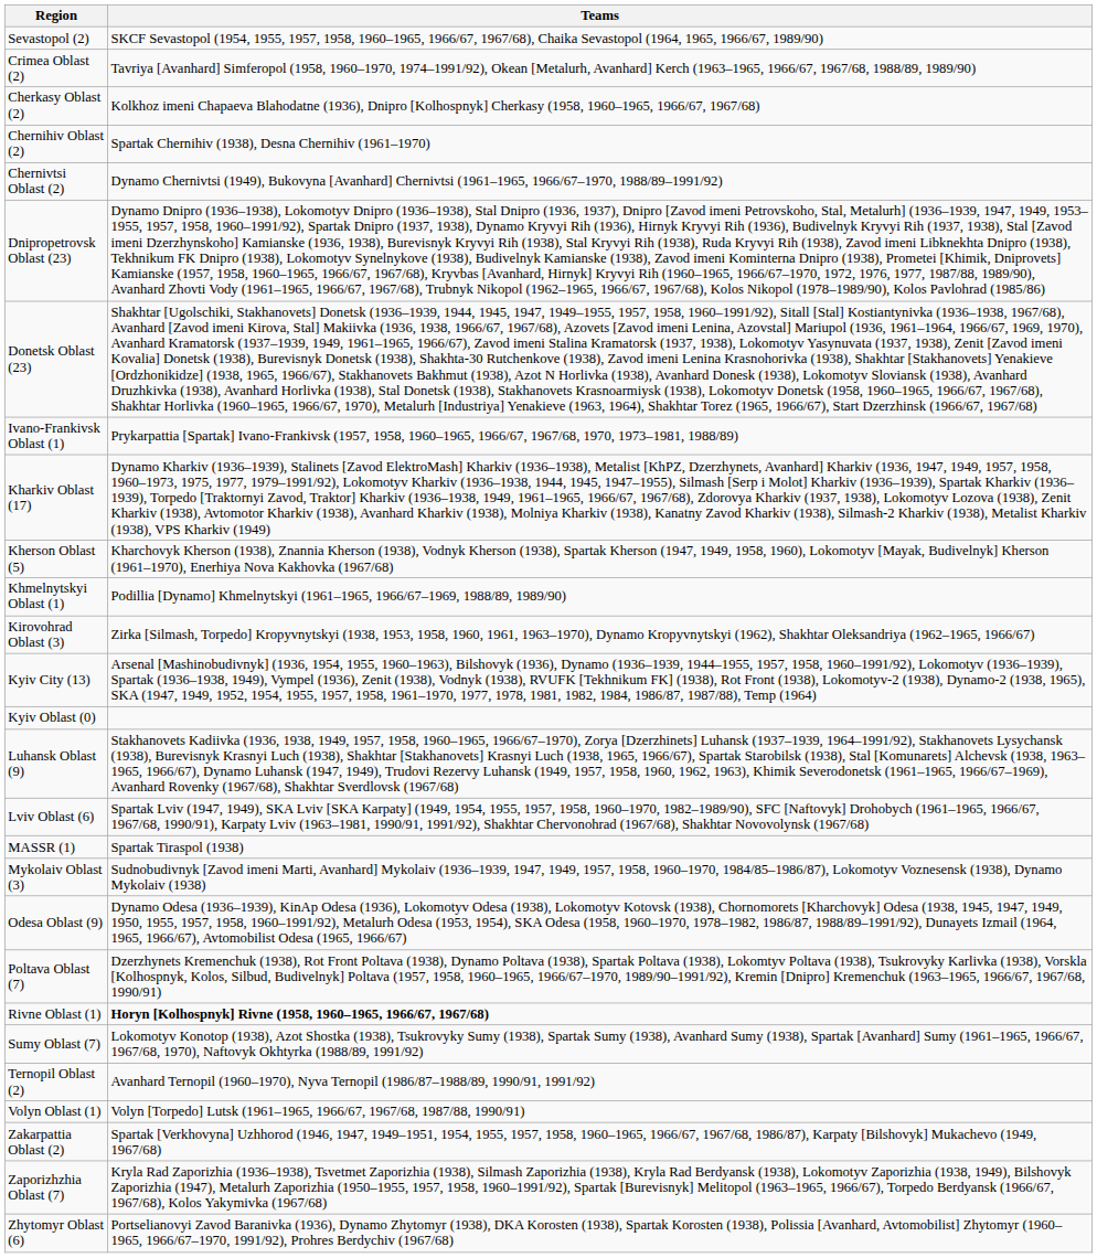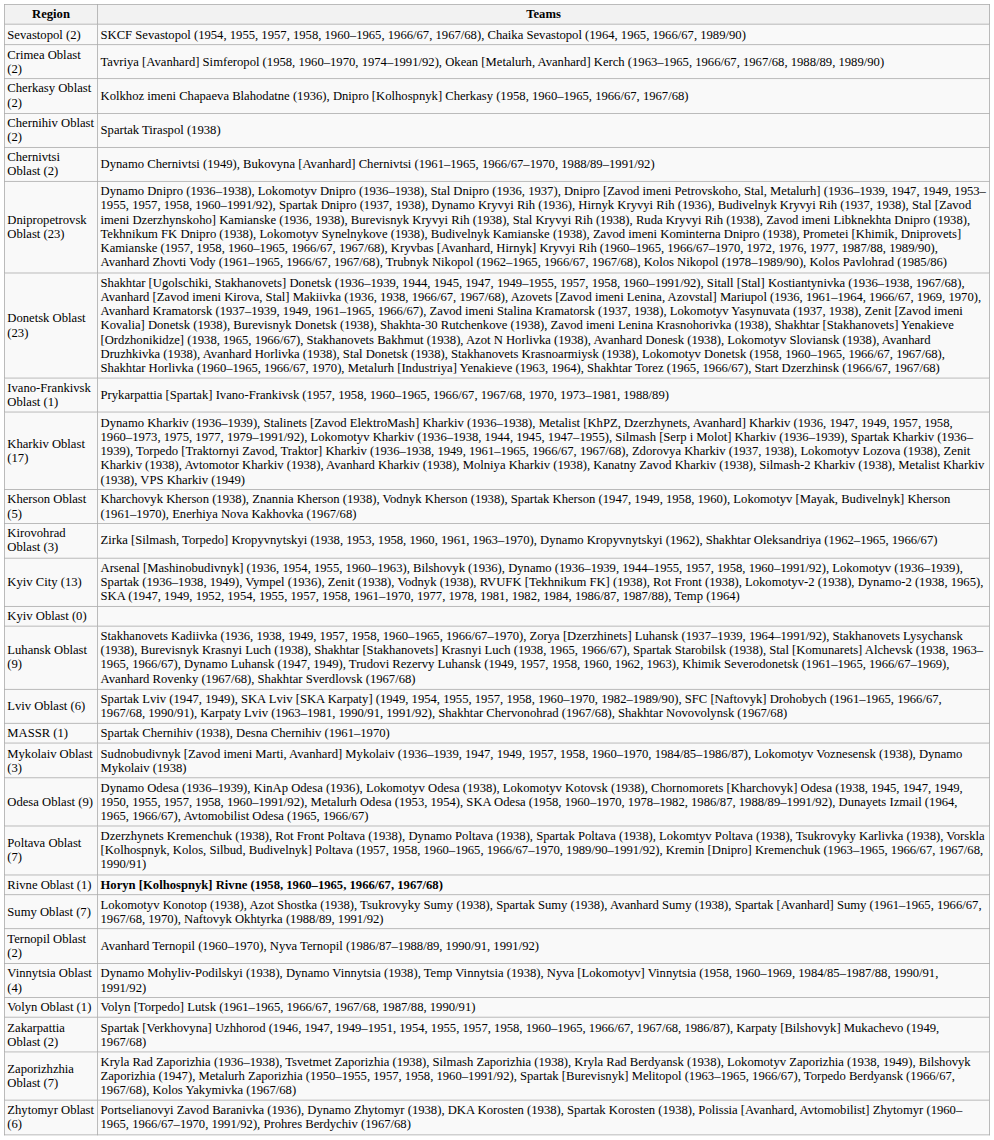 <table class="wikitable mw-collapsible mw-collapsed">
 <tr>
 <th>Region</th>
 <th>Teams</th>
 </tr>
 <tr>
 <td>Sevastopol (2)</td>
 <td>SKCF Sevastopol (1954, 1955, 1957, 1958, 1960–1965, 1966/67, 1967/68), Chaika Sevastopol (1964, 1965, 1966/67, 1989/90)</td>
 </tr>
 <tr>
 <td>Crimea Oblast (2)</td>
 <td>Tavriya [Avanhard] Simferopol (1958, 1960–1970, 1974–1991/92), Okean [Metalurh, Avanhard] Kerch (1963–1965, 1966/67, 1967/68, 1988/89, 1989/90)</td>
 </tr>
 <tr>
 <td>Cherkasy Oblast (2)</td>
 <td>Kolkhoz imeni Chapaeva Blahodatne (1936), Dnipro [Kolhospnyk] Cherkasy (1958, 1960–1965, 1966/67, 1967/68)</td>
 </tr>
 <tr>
 <td>Chernihiv Oblast (2)</td>
-<td>Spartak Chernihiv (1938), Desna Chernihiv (1961–1970)</td>
+<td>Spartak Tiraspol (1938)</td>
 </tr>
 <tr>
 <td>Chernivtsi Oblast (2)</td>
 <td>Dynamo Chernivtsi (1949), Bukovyna [Avanhard] Chernivtsi (1961–1965, 1966/67–1970, 1988/89–1991/92)</td>
 </tr>
 <tr>
 <td>Dnipropetrovsk Oblast (23)</td>
 <td>Dynamo Dnipro (1936–1938), Lokomotyv Dnipro (1936–1938), Stal Dnipro (1936, 1937), Dnipro [Zavod imeni Petrovskoho, Stal, Metalurh] (1936–1939, 1947, 1949, 1953–1955, 1957, 1958, 1960–1991/92), Spartak Dnipro (1937, 1938), Dynamo Kryvyi Rih (1936), Hirnyk Kryvyi Rih (1936), Budivelnyk Kryvyi Rih (1937, 1938), Stal [Zavod imeni Dzerzhynskoho] Kamianske (1936, 1938), Burevisnyk Kryvyi Rih (1938), Stal Kryvyi Rih (1938), Ruda Kryvyi Rih (1938), Zavod imeni Libknekhta Dnipro (1938), Tekhnikum FK Dnipro (1938), Lokomotyv Synelnykove (1938), Budivelnyk Kamianske (1938), Zavod imeni Kominterna Dnipro (1938), Prometei [Khimik, Dniprovets] Kamianske (1957, 1958, 1960–1965, 1966/67, 1967/68), Kryvbas [Avanhard, Hirnyk] Kryvyi Rih (1960–1965, 1966/67–1970, 1972, 1976, 1977, 1987/88, 1989/90), Avanhard Zhovti Vody (1961–1965, 1966/67, 1967/68), Trubnyk Nikopol (1962–1965, 1966/67, 1967/68), Kolos Nikopol (1978–1989/90), Kolos Pavlohrad (1985/86)</td>
 </tr>
 <tr>
 <td>Donetsk Oblast (23)</td>
 <td>Shakhtar [Ugolschiki, Stakhanovets] Donetsk (1936–1939, 1944, 1945, 1947, 1949–1955, 1957, 1958, 1960–1991/92), Sitall [Stal] Kostiantynivka (1936–1938, 1967/68), Avanhard [Zavod imeni Kirova, Stal] Makiivka (1936, 1938, 1966/67, 1967/68), Azovets [Zavod imeni Lenina, Azovstal] Mariupol (1936, 1961–1964, 1966/67, 1969, 1970), Avanhard Kramatorsk (1937–1939, 1949, 1961–1965, 1966/67), Zavod imeni Stalina Kramatorsk (1937, 1938), Lokomotyv Yasynuvata (1937, 1938), Zenit [Zavod imeni Kovalia] Donetsk (1938), Burevisnyk Donetsk (1938), Shakhta-30 Rutchenkove (1938), Zavod imeni Lenina Krasnohorivka (1938), Shakhtar [Stakhanovets] Yenakieve [Ordzhonikidze] (1938, 1965, 1966/67), Stakhanovets Bakhmut (1938), Azot N Horlivka (1938), Avanhard Donesk (1938), Lokomotyv Sloviansk (1938), Avanhard Druzhkivka (1938), Avanhard Horlivka (1938), Stal Donetsk (1938), Stakhanovets Krasnoarmiysk (1938), Lokomotyv Donetsk (1958, 1960–1965, 1966/67, 1967/68), Shakhtar Horlivka (1960–1965, 1966/67, 1970), Metalurh [Industriya] Yenakieve (1963, 1964), Shakhtar Torez (1965, 1966/67), Start Dzerzhinsk (1966/67, 1967/68)</td>
 </tr>
 <tr>
 <td>Ivano-Frankivsk Oblast (1)</td>
 <td>Prykarpattia [Spartak] Ivano-Frankivsk (1957, 1958, 1960–1965, 1966/67, 1967/68, 1970, 1973–1981, 1988/89)</td>
 </tr>
 <tr>
 <td>Kharkiv Oblast (17)</td>
 <td>Dynamo Kharkiv (1936–1939), Stalinets [Zavod ElektroMash] Kharkiv (1936–1938), Metalist [KhPZ, Dzerzhynets, Avanhard] Kharkiv (1936, 1947, 1949, 1957, 1958, 1960–1973, 1975, 1977, 1979–1991/92), Lokomotyv Kharkiv (1936–1938, 1944, 1945, 1947–1955), Silmash [Serp i Molot] Kharkiv (1936–1939), Spartak Kharkiv (1936–1939), Torpedo [Traktornyi Zavod, Traktor] Kharkiv (1936–1938, 1949, 1961–1965, 1966/67, 1967/68), Zdorovya Kharkiv (1937, 1938), Lokomotyv Lozova (1938), Zenit Kharkiv (1938), Avtomotor Kharkiv (1938), Avanhard Kharkiv (1938), Molniya Kharkiv (1938), Kanatny Zavod Kharkiv (1938), Silmash-2 Kharkiv (1938), Metalist Kharkiv (1938), VPS Kharkiv (1949)</td>
 </tr>
 <tr>
 <td>Kherson Oblast (5)</td>
 <td>Kharchovyk Kherson (1938), Znannia Kherson (1938), Vodnyk Kherson (1938), Spartak Kherson (1947, 1949, 1958, 1960), Lokomotyv [Mayak, Budivelnyk] Kherson (1961–1970), Enerhiya Nova Kakhovka (1967/68)</td>
 </tr>
 <tr>
-<td>Khmelnytskyi Oblast (1)</td>
-<td>Podillia [Dynamo] Khmelnytskyi (1961–1965, 1966/67–1969, 1988/89, 1989/90)</td>
-</tr>
-<tr>
 <td>Kirovohrad Oblast (3)</td>
 <td>Zirka [Silmash, Torpedo] Kropyvnytskyi (1938, 1953, 1958, 1960, 1961, 1963–1970), Dynamo Kropyvnytskyi (1962), Shakhtar Oleksandriya (1962–1965, 1966/67)</td>
 </tr>
 <tr>
 <td>Kyiv City (13)</td>
 <td>Arsenal [Mashinobudivnyk] (1936, 1954, 1955, 1960–1963), Bilshovyk (1936), Dynamo (1936–1939, 1944–1955, 1957, 1958, 1960–1991/92), Lokomotyv (1936–1939), Spartak (1936–1938, 1949), Vympel (1936), Zenit (1938), Vodnyk (1938), RVUFK [Tekhnikum FK] (1938), Rot Front (1938), Lokomotyv-2 (1938), Dynamo-2 (1938, 1965), SKA (1947, 1949, 1952, 1954, 1955, 1957, 1958, 1961–1970, 1977, 1978, 1981, 1982, 1984, 1986/87, 1987/88), Temp (1964)</td>
 </tr>
 <tr>
 <td>Kyiv Oblast (0)</td>
 <td></td>
 </tr>
 <tr>
 <td>Luhansk Oblast (9)</td>
 <td>Stakhanovets Kadiivka (1936, 1938, 1949, 1957, 1958, 1960–1965, 1966/67–1970), Zorya [Dzerzhinets] Luhansk (1937–1939, 1964–1991/92), Stakhanovets Lysychansk (1938), Burevisnyk Krasnyi Luch (1938), Shakhtar [Stakhanovets] Krasnyi Luch (1938, 1965, 1966/67), Spartak Starobilsk (1938), Stal [Komunarets] Alchevsk (1938, 1963–1965, 1966/67), Dynamo Luhansk (1947, 1949), Trudovi Rezervy Luhansk (1949, 1957, 1958, 1960, 1962, 1963), Khimik Severodonetsk (1961–1965, 1966/67–1969), Avanhard Rovenky (1967/68), Shakhtar Sverdlovsk (1967/68)</td>
 </tr>
 <tr>
 <td>Lviv Oblast (6)</td>
 <td>Spartak Lviv (1947, 1949), SKA Lviv [SKA Karpaty] (1949, 1954, 1955, 1957, 1958, 1960–1970, 1982–1989/90), SFC [Naftovyk] Drohobych (1961–1965, 1966/67, 1967/68, 1990/91), Karpaty Lviv (1963–1981, 1990/91, 1991/92), Shakhtar Chervonohrad (1967/68), Shakhtar Novovolynsk (1967/68)</td>
 </tr>
 <tr>
 <td>MASSR (1)</td>
-<td>Spartak Tiraspol (1938)</td>
+<td>Spartak Chernihiv (1938), Desna Chernihiv (1961–1970)</td>
 </tr>
 <tr>
 <td>Mykolaiv Oblast (3)</td>
 <td>Sudnobudivnyk [Zavod imeni Marti, Avanhard] Mykolaiv (1936–1939, 1947, 1949, 1957, 1958, 1960–1970, 1984/85–1986/87), Lokomotyv Voznesensk (1938), Dynamo Mykolaiv (1938)</td>
 </tr>
 <tr>
 <td>Odesa Oblast (9)</td>
 <td>Dynamo Odesa (1936–1939), KinAp Odesa (1936), Lokomotyv Odesa (1938), Lokomotyv Kotovsk (1938), Chornomorets [Kharchovyk] Odesa (1938, 1945, 1947, 1949, 1950, 1955, 1957, 1958, 1960–1991/92), Metalurh Odesa (1953, 1954), SKA Odesa (1958, 1960–1970, 1978–1982, 1986/87, 1988/89–1991/92), Dunayets Izmail (1964, 1965, 1966/67), Avtomobilist Odesa (1965, 1966/67)</td>
 </tr>
 <tr>
 <td>Poltava Oblast (7)</td>
 <td>Dzerzhynets Kremenchuk (1938), Rot Front Poltava (1938), Dynamo Poltava (1938), Spartak Poltava (1938), Lokomtyv Poltava (1938), Tsukrovyky Karlivka (1938), Vorskla [Kolhospnyk, Kolos, Silbud, Budivelnyk] Poltava (1957, 1958, 1960–1965, 1966/67–1970, 1989/90–1991/92), Kremin [Dnipro] Kremenchuk (1963–1965, 1966/67, 1967/68, 1990/91)</td>
 </tr>
 <tr>
 <td>Rivne Oblast (1)</td>
 <td><strong>Horyn [Kolhospnyk] Rivne (1958, 1960–1965, 1966/67, 1967/68)</strong></td>
 </tr>
 <tr>
 <td>Sumy Oblast (7)</td>
 <td>Lokomotyv Konotop (1938), Azot Shostka (1938), Tsukrovyky Sumy (1938), Spartak Sumy (1938), Avanhard Sumy (1938), Spartak [Avanhard] Sumy (1961–1965, 1966/67, 1967/68, 1970), Naftovyk Okhtyrka (1988/89, 1991/92)</td>
 </tr>
 <tr>
 <td>Ternopil Oblast (2)</td>
 <td>Avanhard Ternopil (1960–1970), Nyva Ternopil (1986/87–1988/89, 1990/91, 1991/92)</td>
 </tr>
 <tr>
+<td>Vinnytsia Oblast (4)</td>
+<td>Dynamo Mohyliv-Podilskyi (1938), Dynamo Vinnytsia (1938), Temp Vinnytsia (1938), Nyva [Lokomotyv] Vinnytsia (1958, 1960–1969, 1984/85–1987/88, 1990/91, 1991/92)</td>
+</tr>
+<tr>
 <td>Volyn Oblast (1)</td>
 <td>Volyn [Torpedo] Lutsk (1961–1965, 1966/67, 1967/68, 1987/88, 1990/91)</td>
 </tr>
 <tr>
 <td>Zakarpattia Oblast (2)</td>
 <td>Spartak [Verkhovyna] Uzhhorod (1946, 1947, 1949–1951, 1954, 1955, 1957, 1958, 1960–1965, 1966/67, 1967/68, 1986/87), Karpaty [Bilshovyk] Mukachevo (1949, 1967/68)</td>
 </tr>
 <tr>
 <td>Zaporizhzhia Oblast (7)</td>
 <td>Kryla Rad Zaporizhia (1936–1938), Tsvetmet Zaporizhia (1938), Silmash Zaporizhia (1938), Kryla Rad Berdyansk (1938), Lokomotyv Zaporizhia (1938, 1949), Bilshovyk Zaporizhia (1947), Metalurh Zaporizhia (1950–1955, 1957, 1958, 1960–1991/92), Spartak [Burevisnyk] Melitopol (1963–1965, 1966/67), Torpedo Berdyansk (1966/67, 1967/68), Kolos Yakymivka (1967/68)</td>
 </tr>
 <tr>
 <td>Zhytomyr Oblast (6)</td>
 <td>Portselianovyi Zavod Baranivka (1936), Dynamo Zhytomyr (1938), DKA Korosten (1938), Spartak Korosten (1938), Polissia [Avanhard, Avtomobilist] Zhytomyr (1960–1965, 1966/67–1970, 1991/92), Prohres Berdychiv (1967/68)</td>
 </tr>
 </table>
